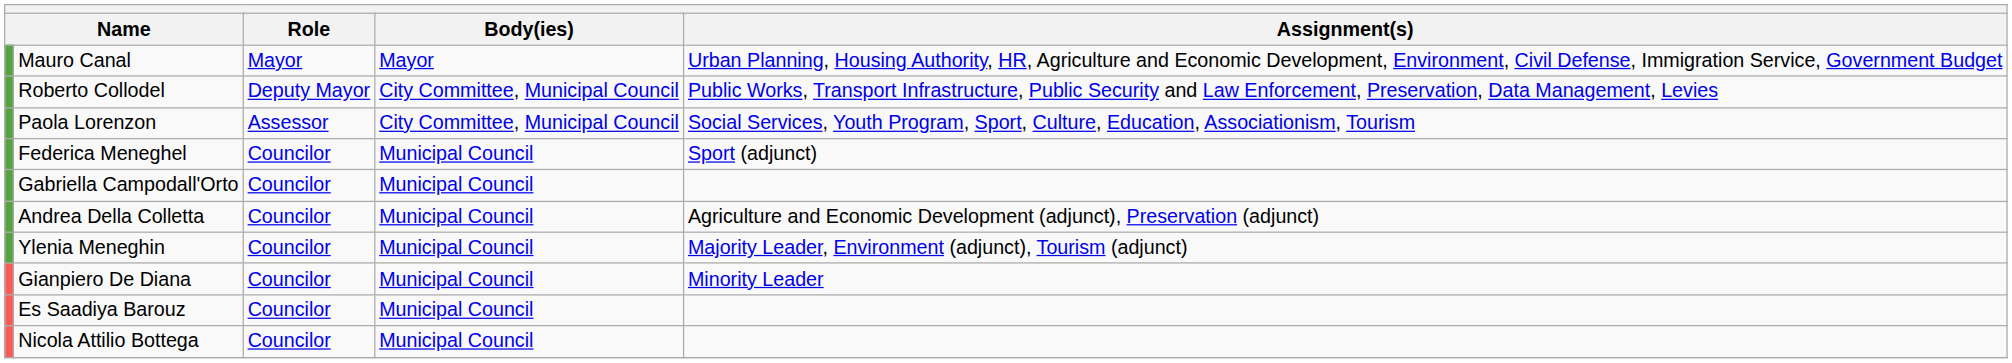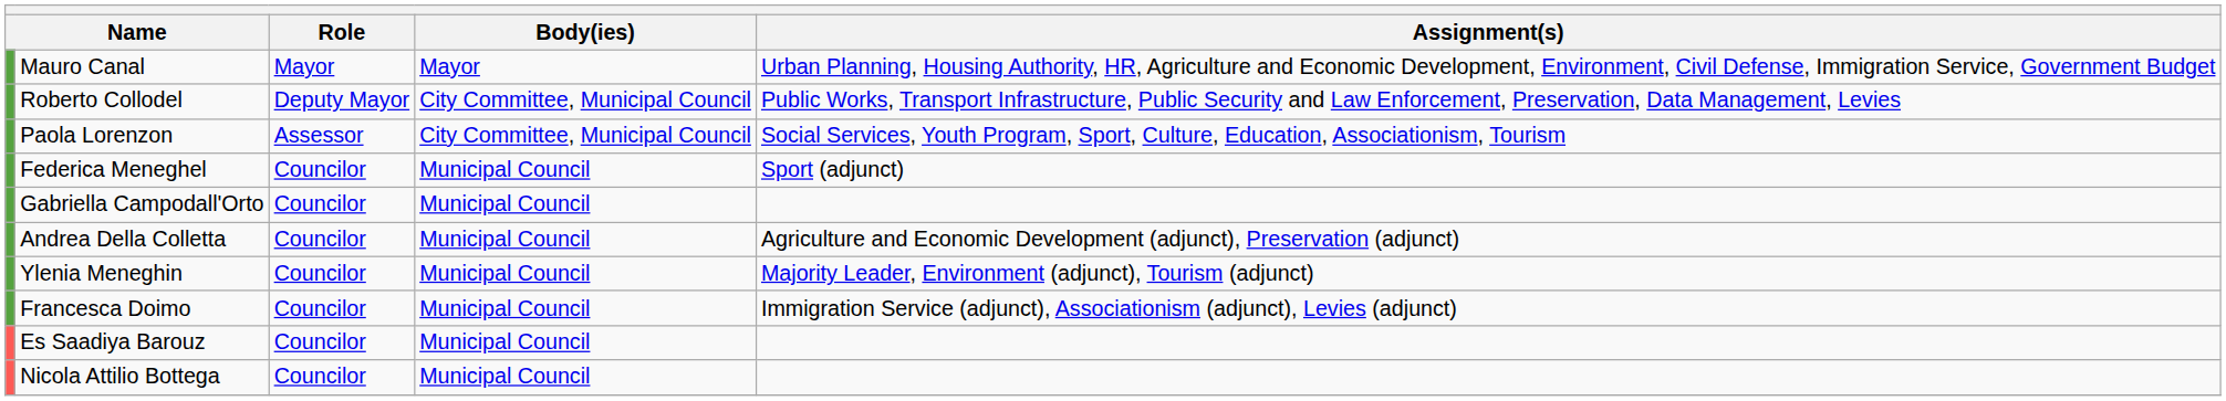 <table class="wikitable">
 <tr>
 <th colspan="5" style="text-align: justify;"> </th>
 </tr>
 <tr>
 <th colspan=2>Name</th>
 <th>Role</th>
 <th>Body(ies)</th>
 <th>Assignment(s)</th>
 </tr>
 <tr>
 <td style="background:#55A23F;"></td>
 <td>Mauro Canal</td>
 <td><a href='#'>Mayor</a></td>
 <td><a href='#'>Mayor</a></td>
 <td><a href='#'>Urban Planning</a>, <a href='#'>Housing Authority</a>, <a href='#'>HR</a>, Agriculture and Economic Development, <a href='#'>Environment</a>, <a href='#'>Civil Defense</a>,  Immigration Service, <a href='#'>Government Budget</a></td>
 </tr>
 <tr>
 <td style="background:#55A23F;"></td>
 <td>Roberto Collodel</td>
 <td><a href='#'>Deputy Mayor</a></td>
 <td><a href='#'>City Committee</a>, <a href='#'>Municipal Council</a></td>
 <td><a href='#'>Public Works</a>, <a href='#'>Transport Infrastructure</a>, <a href='#'>Public Security</a> and <a href='#'>Law Enforcement</a>, <a href='#'>Preservation</a>, <a href='#'>Data Management</a>, <a href='#'>Levies</a></td>
 </tr>
 <tr>
 <td style="background:#55A23F;"></td>
 <td>Paola Lorenzon</td>
 <td><a href='#'>Assessor</a></td>
 <td><a href='#'>City Committee</a>, <a href='#'>Municipal Council</a></td>
 <td><a href='#'>Social Services</a>, <a href='#'>Youth Program</a>, <a href='#'>Sport</a>, <a href='#'>Culture</a>, <a href='#'>Education</a>, <a href='#'>Associationism</a>, <a href='#'>Tourism</a></td>
 </tr>
 <tr>
 <td style="background:#55A23F;"></td>
 <td>Federica Meneghel</td>
 <td><a href='#'>Councilor</a></td>
 <td><a href='#'>Municipal Council</a></td>
 <td><a href='#'>Sport</a> (adjunct)</td>
 </tr>
 <tr>
 <td style="background:#55A23F;"></td>
 <td>Gabriella Campodall'Orto</td>
 <td><a href='#'>Councilor</a></td>
 <td><a href='#'>Municipal Council</a></td>
 <td></td>
 </tr>
 <tr>
 <td style="background:#55A23F;"></td>
 <td>Andrea Della Colletta</td>
 <td><a href='#'>Councilor</a></td>
 <td><a href='#'>Municipal Council</a></td>
 <td>Agriculture and Economic Development (adjunct), <a href='#'>Preservation</a> (adjunct)</td>
 </tr>
 <tr>
 <td style="background:#55A23F;"></td>
 <td>Ylenia Meneghin</td>
 <td><a href='#'>Councilor</a></td>
 <td><a href='#'>Municipal Council</a></td>
 <td><a href='#'>Majority Leader</a>, <a href='#'>Environment</a> (adjunct), <a href='#'>Tourism</a> (adjunct)</td>
 </tr>
 <tr>
-<td style="background:#FE5A55;"></td>
-<td>Gianpiero De Diana</td>
+<td style="background:#55A23F;"></td>
+<td>Francesca Doimo</td>
 <td><a href='#'>Councilor</a></td>
 <td><a href='#'>Municipal Council</a></td>
-<td><a href='#'>Minority Leader</a></td>
+<td>Immigration Service (adjunct), <a href='#'>Associationism</a> (adjunct), <a href='#'>Levies</a> (adjunct)</td>
 </tr>
 <tr>
 <td style="background:#FE5A55;"></td>
 <td>Es Saadiya Barouz</td>
 <td><a href='#'>Councilor</a></td>
 <td><a href='#'>Municipal Council</a></td>
 <td></td>
 </tr>
 <tr>
 <td style="background:#FE5A55;"></td>
 <td>Nicola Attilio Bottega</td>
 <td><a href='#'>Councilor</a></td>
 <td><a href='#'>Municipal Council</a></td>
 <td></td>
 </tr>
 <tr>
 </tr>
 </table>
